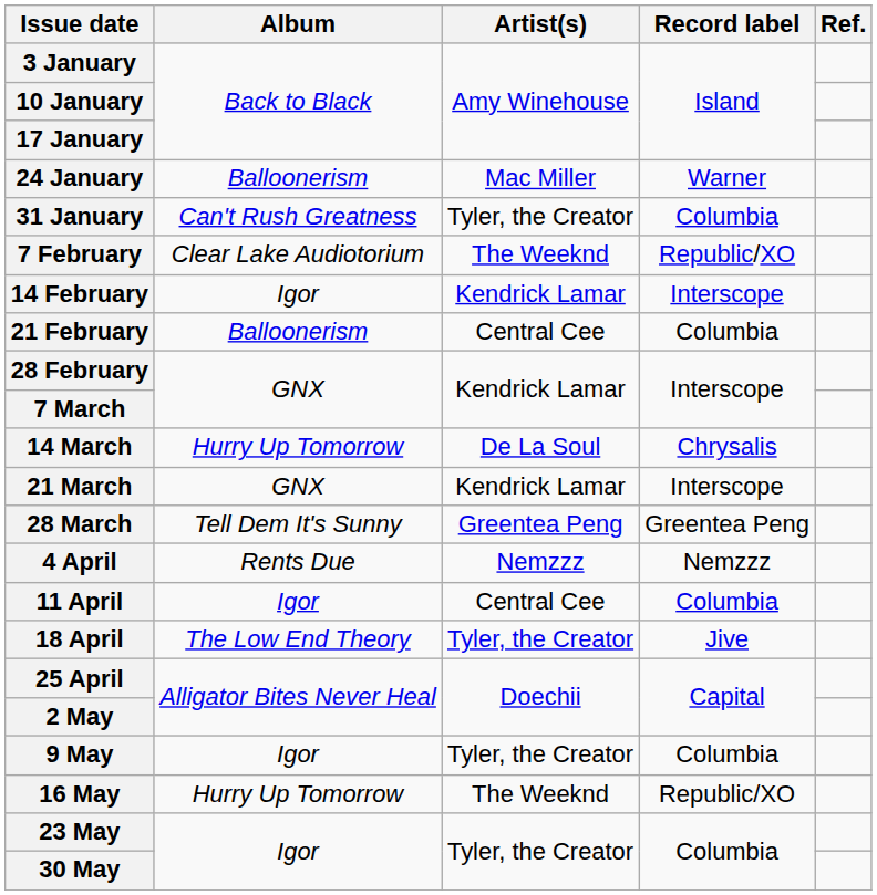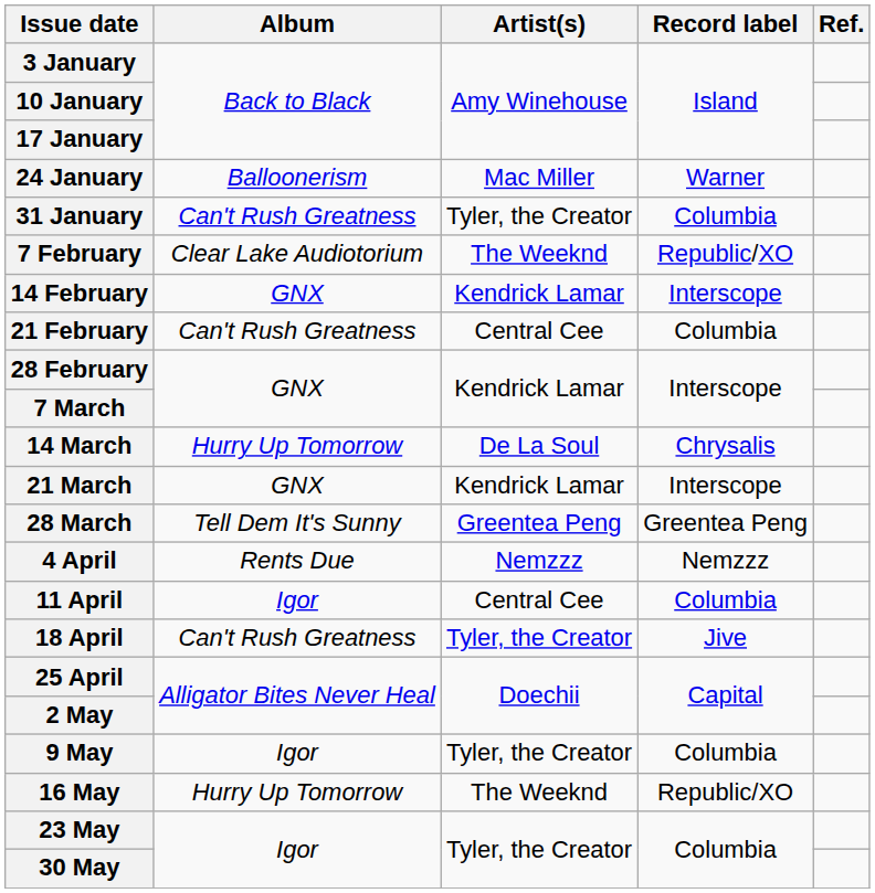 <table class="wikitable plainrowheaders">
 <tr>
 <th scope=col>Issue date</th>
 <th scope=col>Album</th>
 <th scope=col>Artist(s)</th>
 <th scope=col>Record label</th>
 <th scope=col>Ref.</th>
 </tr>
 <tr>
 <th scope=row>3 January</th>
 <td align="center" rowspan=3><em><a href='#'>Back to Black</a></em></td>
 <td align="center" rowspan=3><a href='#'>Amy Winehouse</a></td>
 <td align="Center" rowspan=3><a href='#'>Island</a></td>
 <td align="center"></td>
 </tr>
 <tr>
 <th scope=row>10 January</th>
 <td align="center"></td>
 </tr>
 <tr>
 <th scope=row>17 January</th>
 <td align="center"></td>
 </tr>
 <tr>
 <th scope=row>24 January</th>
 <td align="center"><em><a href='#'>Balloonerism</a></em></td>
 <td align="center"><a href='#'>Mac Miller</a></td>
 <td align="Center"><a href='#'>Warner</a></td>
 <td align="center"></td>
 </tr>
 <tr>
 <th scope=row>31 January  </th>
 <td align="center"><em><a href='#'>Can't Rush Greatness</a></em></td>
 <td align="center">Tyler, the Creator</td>
 <td align="Center"><a href='#'>Columbia</a></td>
 <td align="center"></td>
 </tr>
 <tr>
 <th scope=row>7 February  </th>
 <td align="center"><em>Clear Lake Audiotorium</em></td>
 <td align="center"><a href='#'>The Weeknd</a></td>
 <td align="Center"><a href='#'>Republic</a>/<a href='#'>XO</a></td>
 <td align="center"></td>
 </tr>
 <tr>
 <th scope=row>14 February </th>
-<td align="center"><em>Igor</em></td>
+<td align="center"><em><a href='#'>GNX</a></em></td>
 <td align="center"><a href='#'>Kendrick Lamar</a></td>
 <td align="Center"><a href='#'>Interscope</a></td>
 <td align="center"></td>
 </tr>
 <tr>
 <th scope=row>21 February</th>
-<td align="center"><em><a href='#'>Balloonerism</a></em></td>
+<td align="center"><em>Can't Rush Greatness</em></td>
 <td align="center">Central Cee</td>
 <td align="Center">Columbia</td>
 <td align="center"></td>
 </tr>
 <tr>
 <th scope=row>28 February </th>
 <td align="center" rowspan=2><em>GNX</em></td>
 <td align="center" rowspan=2>Kendrick Lamar</td>
 <td align="Center" rowspan=2>Interscope</td>
 <td align="center"></td>
 </tr>
 <tr>
 <th scope=row>7 March </th>
 <td align="center"></td>
 </tr>
 <tr>
 <th scope=row>14 March</th>
 <td align="center"><em><a href='#'>Hurry Up Tomorrow</a></em></td>
 <td align="center"><a href='#'>De La Soul</a></td>
 <td align="Center"><a href='#'>Chrysalis</a></td>
 <td align="center"></td>
 </tr>
 <tr>
 <th scope=row>21 March</th>
 <td align="center"><em>GNX</em></td>
 <td align="center">Kendrick Lamar</td>
 <td align="Center">Interscope</td>
 <td align="center"></td>
 </tr>
 <tr>
 <th scope=row>28 March</th>
 <td align="center"><em>Tell Dem It's Sunny</em></td>
 <td align="center"><a href='#'>Greentea Peng</a></td>
 <td align="Center">Greentea Peng</td>
 <td align="center"></td>
 </tr>
 <tr>
 <th scope=row>4 April</th>
 <td align="center"><em>Rents Due</em></td>
 <td align="center"><a href='#'>Nemzzz</a></td>
 <td align="Center">Nemzzz</td>
 <td align="center"></td>
 </tr>
 <tr>
 <th scope=row>11 April</th>
 <td align="center"><em><a href='#'>Igor</a></em></td>
 <td align="center">Central Cee</td>
 <td align="Center"><a href='#'>Columbia</a></td>
 <td align="center"></td>
 </tr>
 <tr>
 <th scope=row>18 April</th>
-<td align="center"><em><a href='#'>The Low End Theory</a></em></td>
+<td align="center"><em>Can't Rush Greatness</em></td>
 <td align="center"><a href='#'>Tyler, the Creator</a></td>
 <td align="Center"><a href='#'>Jive</a></td>
 <td align="center"></td>
 </tr>
 <tr>
 <th scope=row>25 April</th>
 <td align="center" rowspan=2><em><a href='#'>Alligator Bites Never Heal</a></em></td>
 <td align="center" rowspan=2><a href='#'>Doechii</a></td>
 <td align="Center" rowspan=2><a href='#'>Capital</a></td>
 <td align="center"></td>
 </tr>
 <tr>
 <th scope=row>2 May</th>
 <td align="center"></td>
 </tr>
 <tr>
 <th scope=row>9 May</th>
 <td align="center"><em>Igor</em></td>
 <td align="center">Tyler, the Creator</td>
 <td align="Center">Columbia</td>
 <td align="center"></td>
 </tr>
 <tr>
 <th scope=row>16 May</th>
 <td align="center"><em>Hurry Up Tomorrow</em></td>
 <td align="center">The Weeknd</td>
 <td align="Center">Republic/XO</td>
 <td align="center"></td>
 </tr>
 <tr>
 <th scope=row>23 May</th>
 <td align="center" rowspan=2><em>Igor</em></td>
 <td align="center" rowspan=2>Tyler, the Creator</td>
 <td align="Center" rowspan=2>Columbia</td>
 <td align="center"></td>
 </tr>
 <tr>
 <th scope=row>30 May</th>
 <td align="center"></td>
 </tr>
 </table>
